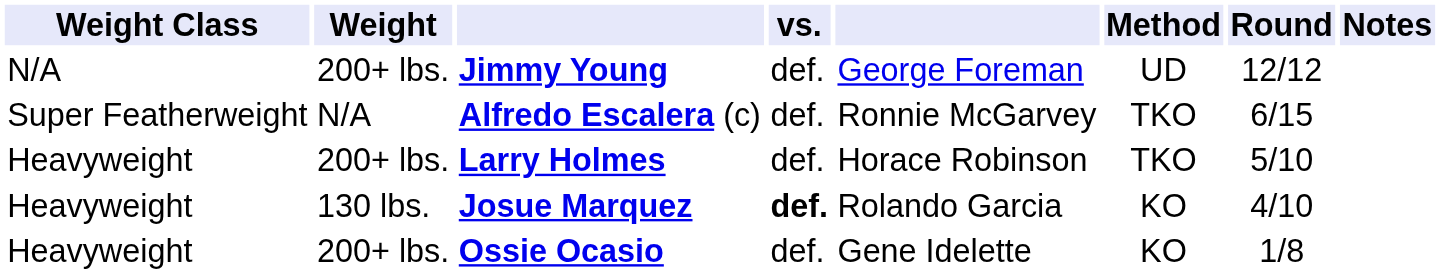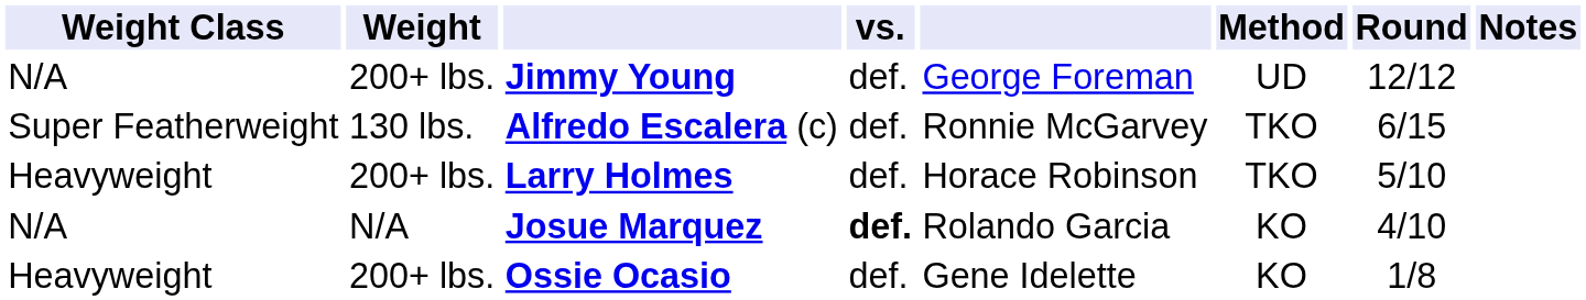 <table class="toccolours" style="font-size: 85%;">
 <tr>
 <th style="background:#e6e8fa; color:#000; text-align:center;">Weight Class</th>
 <th style="background:#e6e8fa; color:#000; text-align:center;">Weight</th>
 <th style="background:#e6e8fa; color:#000; text-align:center;"></th>
 <th style="background:#e6e8fa; color:#000; text-align:center;">vs.</th>
 <th style="background:#e6e8fa; color:#000; text-align:center;"></th>
 <th style="background:#e6e8fa; color:#000; text-align:center;">Method</th>
 <th style="background:#e6e8fa; color:#000; text-align:center;">Round</th>
 <th style="background:#e6e8fa; color:#000; text-align:center;">Notes</th>
 </tr>
 <tr>
 <td>N/A</td>
 <td>200+ lbs.</td>
 <td><strong><a href='#'>Jimmy Young</a></strong></td>
 <td>def.</td>
 <td><a href='#'>George Foreman</a></td>
 <td align=center>UD</td>
 <td align=center>12/12</td>
 </tr>
 <tr>
 <td>Super Featherweight</td>
-<td>N/A</td>
+<td>130 lbs.</td>
 <td><strong><a href='#'>Alfredo Escalera</a></strong> (c)</td>
 <td>def.</td>
 <td>Ronnie McGarvey</td>
 <td align=center>TKO</td>
 <td align=center>6/15</td>
 <td></td>
 </tr>
 <tr>
 <td>Heavyweight</td>
 <td>200+ lbs.</td>
 <td><strong><a href='#'>Larry Holmes</a></strong></td>
 <td>def.</td>
 <td>Horace Robinson</td>
 <td align=center>TKO</td>
 <td align=center>5/10</td>
 </tr>
 <tr>
-<td>Heavyweight</td>
-<td>130 lbs.</td>
+<td>N/A</td>
+<td>N/A</td>
 <td><strong><a href='#'>Josue Marquez</a></strong></td>
 <td><strong>def.</strong></td>
 <td>Rolando Garcia</td>
 <td align=center>KO</td>
 <td align=center>4/10</td>
 </tr>
 <tr>
 <td>Heavyweight</td>
 <td>200+ lbs.</td>
 <td><strong><a href='#'>Ossie Ocasio</a></strong></td>
 <td>def.</td>
 <td>Gene Idelette</td>
 <td align=center>KO</td>
 <td align=center>1/8</td>
 </tr>
 </table>
